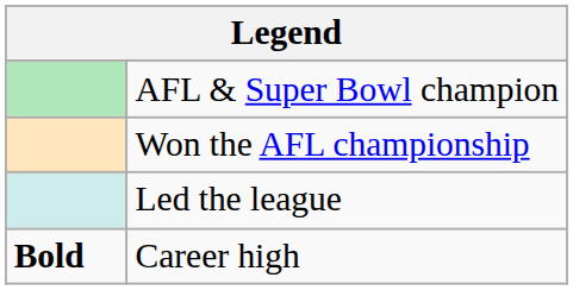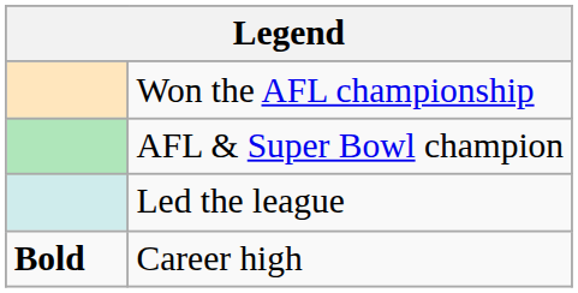 <table class="wikitable mw-collapsible mw-collapsed">
 <tr>
 <th colspan="2">Legend</th>
 </tr>
 <tr>
+<td style="background:#ffe6bd; width:3em;"></td>
+<td>Won the <a href='#'>AFL championship</a></td>
+</tr>
+<tr>
 <td style="background:#afe6ba; width:3em;"></td>
 <td>AFL & <a href='#'>Super Bowl</a> champion</td>
-</tr>
-<tr>
-<td style="background:#ffe6bd; width:3em;"></td>
-<td>Won the <a href='#'>AFL championship</a></td>
 </tr>
 <tr>
 <td style="background:#cfecec; width:3em;"></td>
 <td>Led the league</td>
 </tr>
 <tr>
 <td><strong>Bold</strong></td>
 <td>Career high</td>
 </tr>
 </table>
